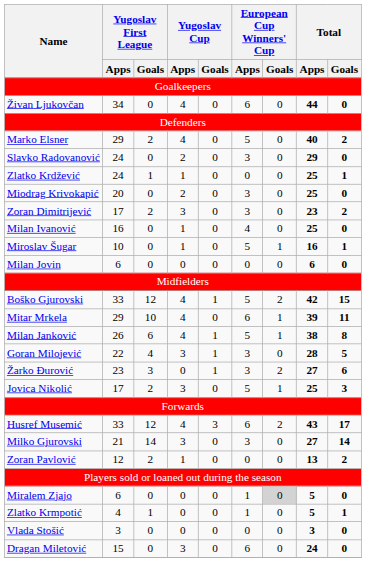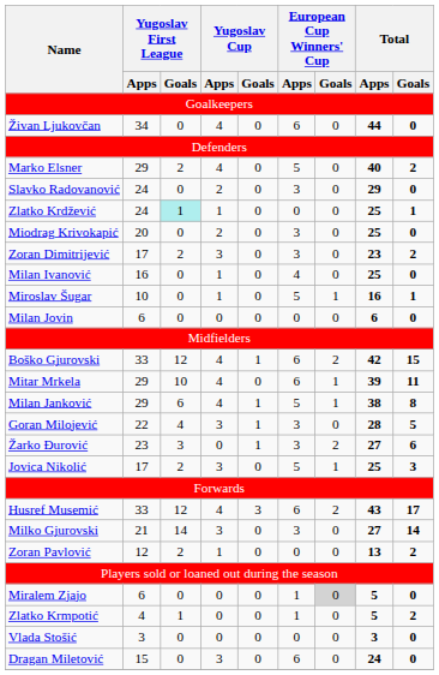 <table class="wikitable" style="text-align:center">
 <tr>
 <th rowspan="2">Name</th>
 <th colspan="2" width="85"><a href='#'>Yugoslav First League</a></th>
 <th colspan="2" width="85"><a href='#'>Yugoslav Cup</a></th>
 <th colspan="2" width="85"><a href='#'>European Cup Winners' Cup</a></th>
 <th colspan="2" width="85">Total</th>
 </tr>
 <tr>
 <th>Apps</th>
 <th>Goals</th>
 <th>Apps</th>
 <th>Goals</th>
 <th>Apps</th>
 <th>Goals</th>
 <th>Apps</th>
 <th>Goals</th>
 </tr>
 <tr>
 <td style="background: red;color:white" align=center colspan="15">Goalkeepers</td>
 </tr>
 <tr>
 <td align="left"> <a href='#'>Živan Ljukovčan</a></td>
 <td>34</td>
 <td>0</td>
 <td>4</td>
 <td>0</td>
 <td>6</td>
 <td>0</td>
 <td><strong>44</strong></td>
 <td><strong>0</strong></td>
 </tr>
 <tr>
 <td align=center colspan="15" style="background: red;color:white">Defenders</td>
 </tr>
 <tr>
 <td align="left"> <a href='#'>Marko Elsner</a></td>
 <td>29</td>
 <td>2</td>
 <td>4</td>
 <td>0</td>
 <td>5</td>
 <td>0</td>
 <td><strong>40</strong></td>
 <td><strong>2</strong></td>
 </tr>
 <tr>
 <td align="left"> <a href='#'>Slavko Radovanović</a></td>
 <td>24</td>
 <td>0</td>
 <td>2</td>
 <td>0</td>
 <td>3</td>
 <td>0</td>
 <td><strong>29</strong></td>
 <td><strong>0</strong></td>
 </tr>
 <tr>
 <td align="left"> <a href='#'>Zlatko Krdžević</a></td>
 <td>24</td>
-<td>1</td>
+<td style="background: paleturquoise;">1</td>
 <td>1</td>
 <td>0</td>
 <td>0</td>
 <td>0</td>
 <td><strong>25</strong></td>
 <td><strong>1</strong></td>
 </tr>
 <tr>
 <td align="left"> <a href='#'>Miodrag Krivokapić</a></td>
 <td>20</td>
 <td>0</td>
 <td>2</td>
 <td>0</td>
 <td>3</td>
 <td>0</td>
 <td><strong>25</strong></td>
 <td><strong>0</strong></td>
 </tr>
 <tr>
 <td align="left"> <a href='#'>Zoran Dimitrijević</a></td>
 <td>17</td>
 <td>2</td>
 <td>3</td>
 <td>0</td>
 <td>3</td>
 <td>0</td>
 <td><strong>23</strong></td>
 <td><strong>2</strong></td>
 </tr>
 <tr>
 <td align="left"> <a href='#'>Milan Ivanović</a></td>
 <td>16</td>
 <td>0</td>
 <td>1</td>
 <td>0</td>
 <td>4</td>
 <td>0</td>
 <td><strong>25</strong></td>
 <td><strong>0</strong></td>
 </tr>
 <tr>
 <td align="left"> <a href='#'>Miroslav Šugar</a></td>
 <td>10</td>
 <td>0</td>
 <td>1</td>
 <td>0</td>
 <td>5</td>
 <td>1</td>
 <td><strong>16</strong></td>
 <td><strong>1</strong></td>
 </tr>
 <tr>
 <td align="left"> <a href='#'>Milan Jovin</a></td>
 <td>6</td>
 <td>0</td>
 <td>0</td>
 <td>0</td>
 <td>0</td>
 <td>0</td>
 <td><strong>6</strong></td>
 <td><strong>0</strong></td>
 </tr>
 <tr>
 <td align=center colspan="15" style="background: red;color:white">Midfielders</td>
 </tr>
 <tr>
 <td align="left"> <a href='#'>Boško Gjurovski</a></td>
 <td>33</td>
 <td>12</td>
 <td>4</td>
 <td>1</td>
-<td>5</td>
+<td>6</td>
 <td>2</td>
 <td><strong>42</strong></td>
 <td><strong>15</strong></td>
 </tr>
 <tr>
 <td align="left"> <a href='#'>Mitar Mrkela</a></td>
 <td>29</td>
 <td>10</td>
 <td>4</td>
 <td>0</td>
 <td>6</td>
 <td>1</td>
 <td><strong>39</strong></td>
 <td><strong>11</strong></td>
 </tr>
 <tr>
 <td align="left"> <a href='#'>Milan Janković</a></td>
-<td>26</td>
+<td>29</td>
 <td>6</td>
 <td>4</td>
 <td>1</td>
 <td>5</td>
 <td>1</td>
 <td><strong>38</strong></td>
 <td><strong>8</strong></td>
 </tr>
 <tr>
 <td align="left"> <a href='#'>Goran Milojević</a></td>
 <td>22</td>
 <td>4</td>
 <td>3</td>
 <td>1</td>
 <td>3</td>
 <td>0</td>
 <td><strong>28</strong></td>
 <td><strong>5</strong></td>
 </tr>
 <tr>
 <td align="left"> <a href='#'>Žarko Đurović</a></td>
 <td>23</td>
 <td>3</td>
 <td>0</td>
 <td>1</td>
 <td>3</td>
 <td>2</td>
 <td><strong>27</strong></td>
 <td><strong>6</strong></td>
 </tr>
 <tr>
 <td align="left"> <a href='#'>Jovica Nikolić</a></td>
 <td>17</td>
 <td>2</td>
 <td>3</td>
 <td>0</td>
 <td>5</td>
 <td>1</td>
 <td><strong>25</strong></td>
 <td><strong>3</strong></td>
 </tr>
 <tr>
 <td align=center colspan="15" style="background: red;color:white">Forwards</td>
 </tr>
 <tr>
 <td align="left"> <a href='#'>Husref Musemić</a></td>
 <td>33</td>
 <td>12</td>
 <td>4</td>
 <td>3</td>
 <td>6</td>
 <td>2</td>
 <td><strong>43</strong></td>
 <td><strong>17</strong></td>
 </tr>
 <tr>
 <td align="left"> <a href='#'>Milko Gjurovski</a></td>
 <td>21</td>
 <td>14</td>
 <td>3</td>
 <td>0</td>
 <td>3</td>
 <td>0</td>
 <td><strong>27</strong></td>
 <td><strong>14</strong></td>
 </tr>
 <tr>
 <td align="left"> <a href='#'>Zoran Pavlović</a></td>
 <td>12</td>
 <td>2</td>
 <td>1</td>
 <td>0</td>
 <td>0</td>
 <td>0</td>
 <td><strong>13</strong></td>
 <td><strong>2</strong></td>
 </tr>
 <tr>
 <td align=center colspan="15" style="background: red;color:white">Players sold or loaned out during the season</td>
 </tr>
 <tr>
 <td align="left"> <a href='#'>Miralem Zjajo</a></td>
 <td>6</td>
 <td>0</td>
 <td>0</td>
 <td>0</td>
 <td>1</td>
 <td style="background: lightgrey;">0</td>
 <td><strong>5</strong></td>
 <td><strong>0</strong></td>
 </tr>
 <tr>
 <td align="left"> <a href='#'>Zlatko Krmpotić</a></td>
 <td>4</td>
 <td>1</td>
 <td>0</td>
 <td>0</td>
 <td>1</td>
 <td>0</td>
 <td><strong>5</strong></td>
-<td><strong>1</strong></td>
+<td><strong>2</strong></td>
 </tr>
 <tr>
 <td align="left"> <a href='#'>Vlada Stošić</a></td>
 <td>3</td>
 <td>0</td>
 <td>0</td>
 <td>0</td>
 <td>0</td>
 <td>0</td>
 <td><strong>3</strong></td>
 <td><strong>0</strong></td>
 </tr>
 <tr>
 <td align="left"> <a href='#'>Dragan Miletović</a></td>
 <td>15</td>
 <td>0</td>
 <td>3</td>
 <td>0</td>
 <td>6</td>
 <td>0</td>
 <td><strong>24</strong></td>
 <td><strong>0</strong></td>
 </tr>
 <tr>
 </tr>
 </table>
